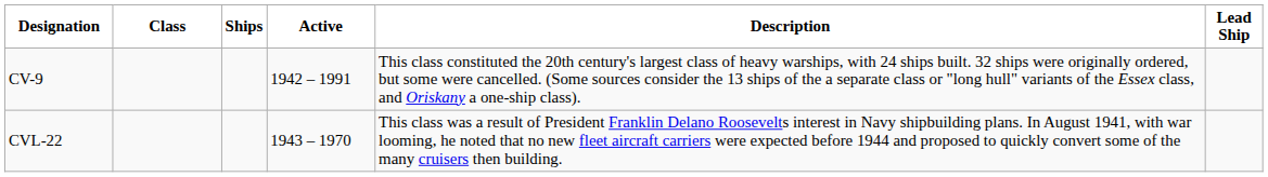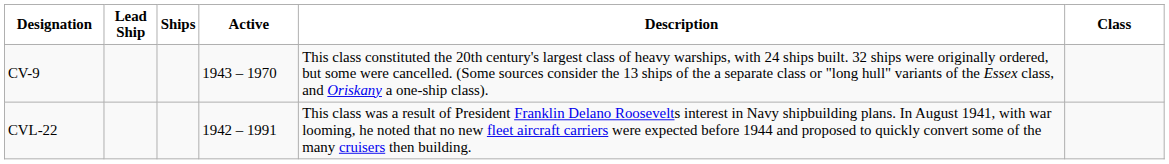 <table class="wikitable">
 <tr>
 <th style="background-color:#ffffff;width:100px;">Designation</th>
-<th style="background-color:#ffffff;width:100px;">Class</th>
+<th style="background-color:#ffffff;">Lead Ship</th>
 <th style="background-color:#ffffff;">Ships</th>
 <th style="background-color:#ffffff;width:100px;">Active</th>
 <th style="background-color:#ffffff;">Description</th>
-<th style="background-color:#ffffff;">Lead Ship</th>
+<th style="background-color:#ffffff;width:100px;">Class</th>
 </tr>
 <tr>
 <td>CV-9</td>
 <td></td>
 <td></td>
-<td>1942 – 1991</td>
+<td>1943 – 1970</td>
 <td>This class constituted the 20th century's largest class of heavy warships, with 24 ships built. 32 ships were originally ordered, but some were cancelled. (Some sources consider the 13 ships of the  a separate class or "long hull" variants of the <em>Essex</em> class, and <a href='#'><em>Oriskany</em></a> a one-ship class).</td>
 <td></td>
 </tr>
 <tr>
 <td>CVL-22</td>
 <td></td>
 <td></td>
-<td>1943 – 1970</td>
+<td>1942 – 1991</td>
 <td>This class was a result of President <a href='#'>Franklin Delano Roosevelt</a>s interest in Navy shipbuilding plans. In August 1941, with war looming, he noted that no new <a href='#'>fleet aircraft carriers</a> were expected before 1944 and proposed to quickly convert some of the many <a href='#'>cruisers</a> then building.</td>
 <td></td>
 </tr>
 </table>
